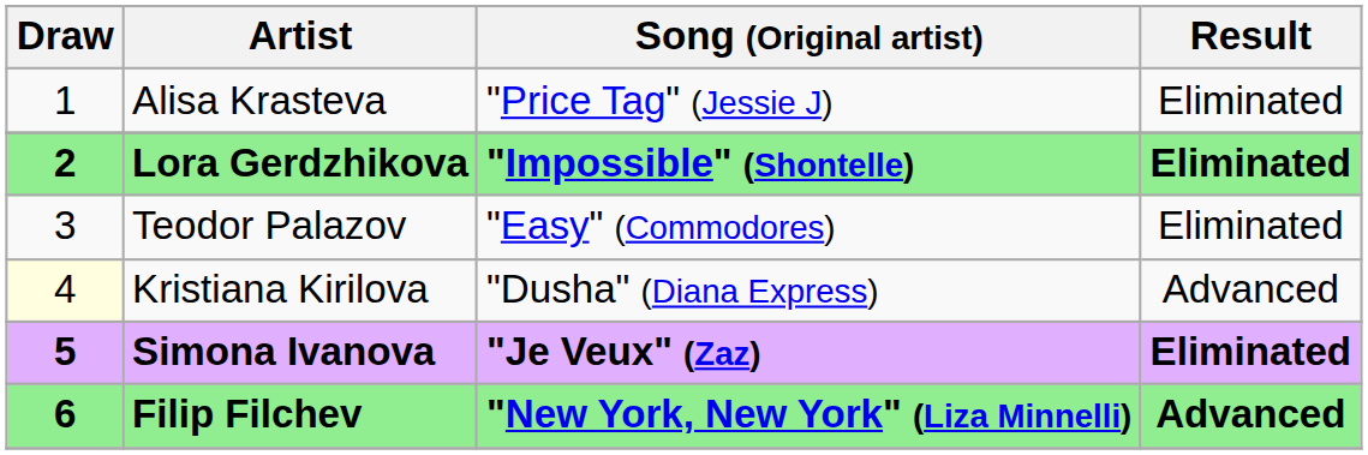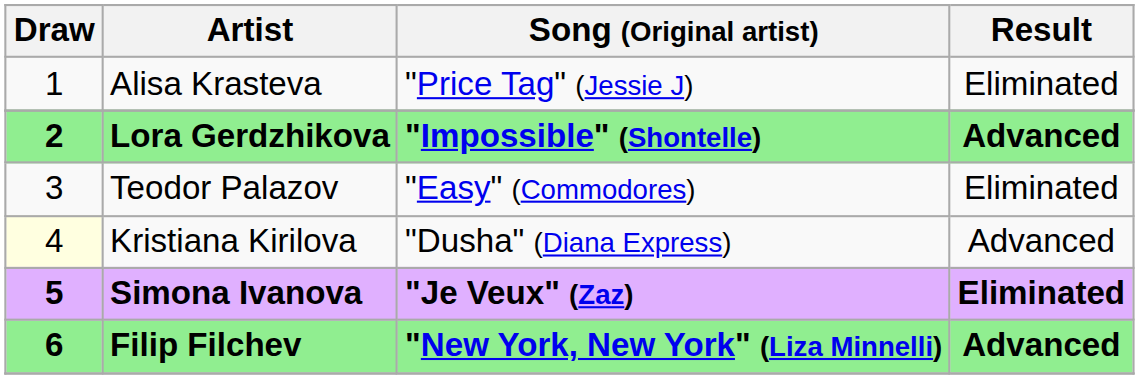 <table class="sortable wikitable" style="margin: 1em auto 1em auto; text-align:center;">
 <tr>
 <th>Draw</th>
 <th>Artist</th>
 <th>Song <small>(Original artist)</small></th>
 <th>Result</th>
 </tr>
 <tr>
 <td>1</td>
 <td align="left">Alisa Krasteva</td>
 <td align="left">"<a href='#'>Price Tag</a>" <small>(<a href='#'>Jessie J</a>)</small></td>
 <td>Eliminated</td>
 </tr>
 <tr>
 </tr>
 <tr style="font-weight:bold; background:#90EE90;">
 <td>2</td>
 <td align="left">Lora Gerdzhikova</td>
 <td align="left">"<a href='#'>Impossible</a>" <small>(<a href='#'>Shontelle</a>)</small></td>
-<td>Eliminated</td>
+<td>Advanced</td>
 </tr>
 <tr>
 <td>3</td>
 <td align="left">Teodor Palazov</td>
 <td align="left">"<a href='#'>Easy</a>" <small>(<a href='#'>Commodores</a>)</small></td>
 <td>Eliminated</td>
 </tr>
 <tr>
 <td style="background: lightyellow;">4</td>
 <td align="left">Kristiana Kirilova</td>
 <td align="left">"Dusha" <small>(<a href='#'>Diana Express</a>)</small></td>
 <td>Advanced</td>
 </tr>
 <tr style="font-weight:bold; background:#E0B0FF;">
 <td>5</td>
 <td align="left">Simona Ivanova</td>
 <td align="left">"Je Veux" <small>(<a href='#'>Zaz</a>)</small></td>
 <td>Eliminated</td>
 </tr>
 <tr style="font-weight:bold; background:#90EE90;">
 <td>6</td>
 <td align="left">Filip Filchev</td>
 <td align="left">"<a href='#'>New York, New York</a>" <small>(<a href='#'>Liza Minnelli</a>)</small></td>
 <td>Advanced</td>
 </tr>
 <tr>
 </tr>
 </table>
